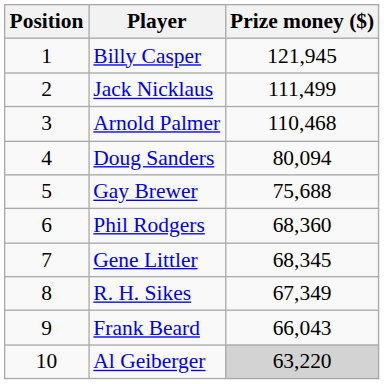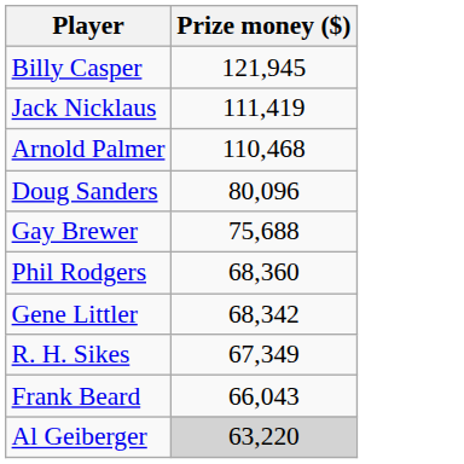 <table class="wikitable">
 <tr>
-<th>Position</th>
 <th>Player</th>
 <th>Prize money ($)</th>
 </tr>
 <tr>
-<td align=center>1</td>
 <td> <a href='#'>Billy Casper</a></td>
 <td align=center>121,945</td>
 </tr>
 <tr>
-<td align=center>2</td>
 <td> <a href='#'>Jack Nicklaus</a></td>
-<td align=center>111,499</td>
+<td align=center>111,419</td>
 </tr>
 <tr>
-<td align=center>3</td>
 <td> <a href='#'>Arnold Palmer</a></td>
 <td align=center>110,468</td>
 </tr>
 <tr>
-<td align=center>4</td>
 <td> <a href='#'>Doug Sanders</a></td>
-<td align=center>80,094</td>
+<td align=center>80,096</td>
 </tr>
 <tr>
-<td align=center>5</td>
 <td> <a href='#'>Gay Brewer</a></td>
 <td align=center>75,688</td>
 </tr>
 <tr>
-<td align=center>6</td>
 <td> <a href='#'>Phil Rodgers</a></td>
 <td align=center>68,360</td>
 </tr>
 <tr>
-<td align=center>7</td>
 <td> <a href='#'>Gene Littler</a></td>
-<td align=center>68,345</td>
+<td align=center>68,342</td>
 </tr>
 <tr>
-<td align=center>8</td>
 <td> <a href='#'>R. H. Sikes</a></td>
 <td align=center>67,349</td>
 </tr>
 <tr>
-<td align=center>9</td>
 <td> <a href='#'>Frank Beard</a></td>
 <td align=center>66,043</td>
 </tr>
 <tr>
-<td align=center>10</td>
 <td> <a href='#'>Al Geiberger</a></td>
 <td align=center style="background: lightgrey;">63,220</td>
 </tr>
 </table>
